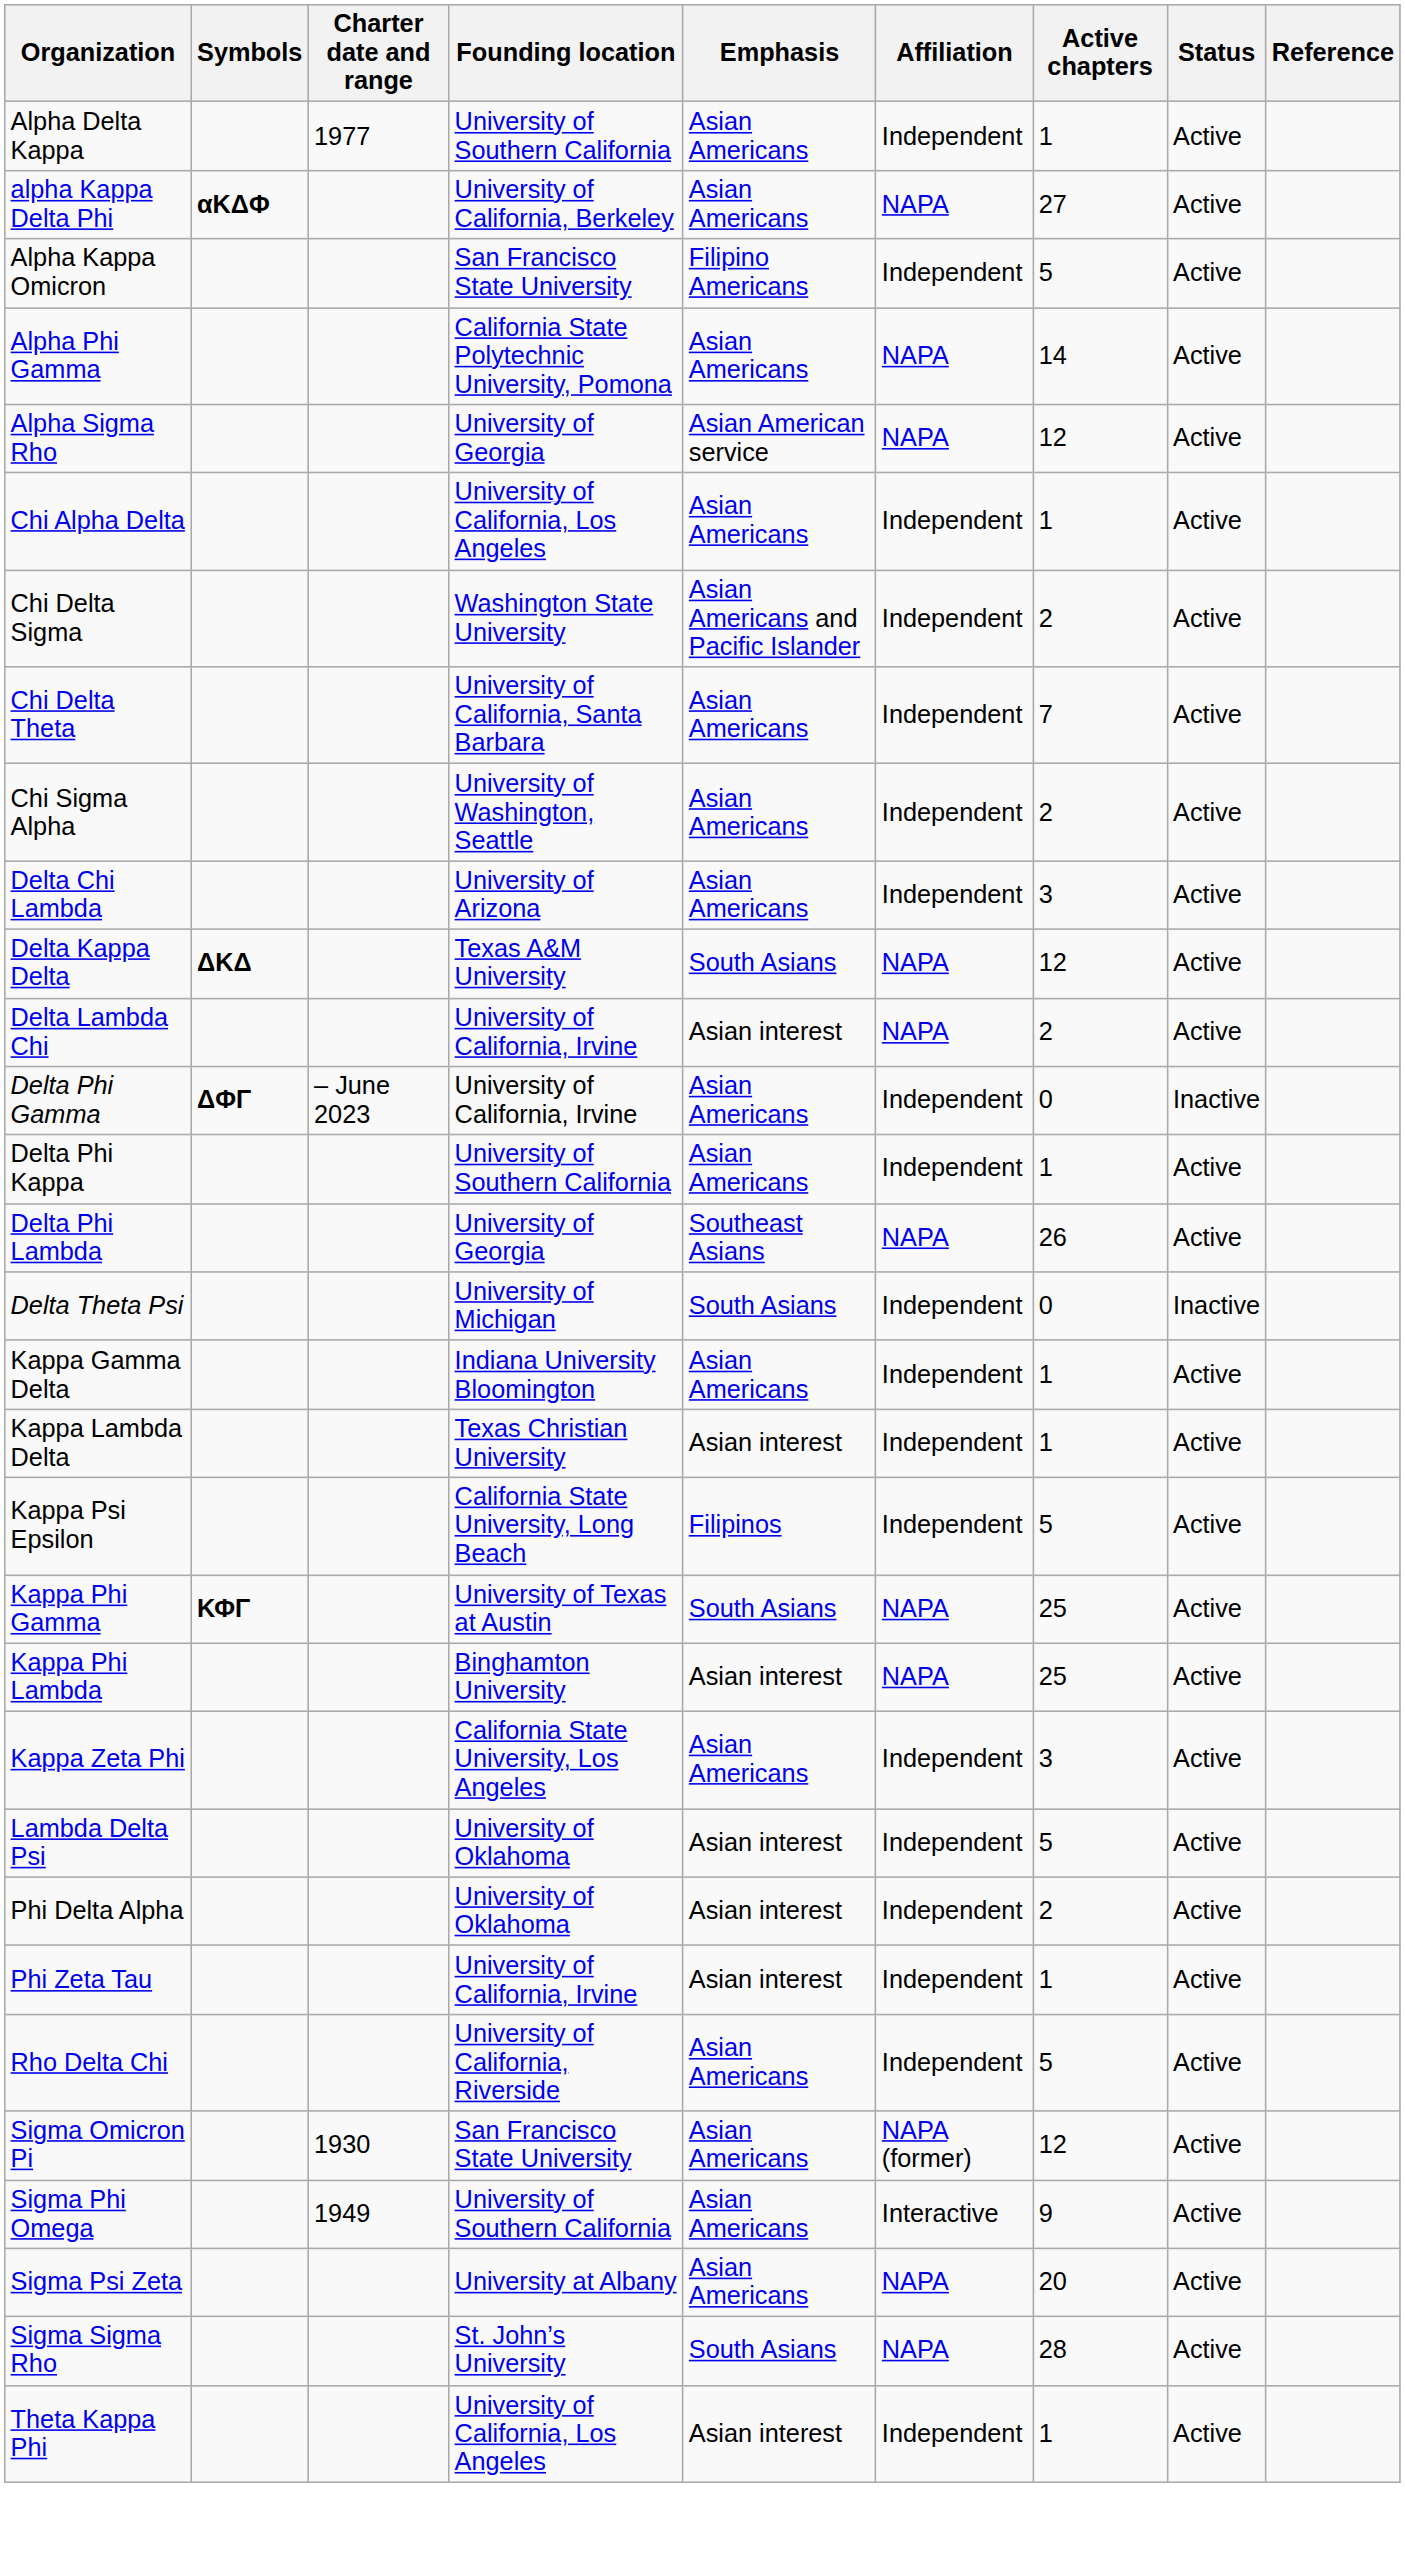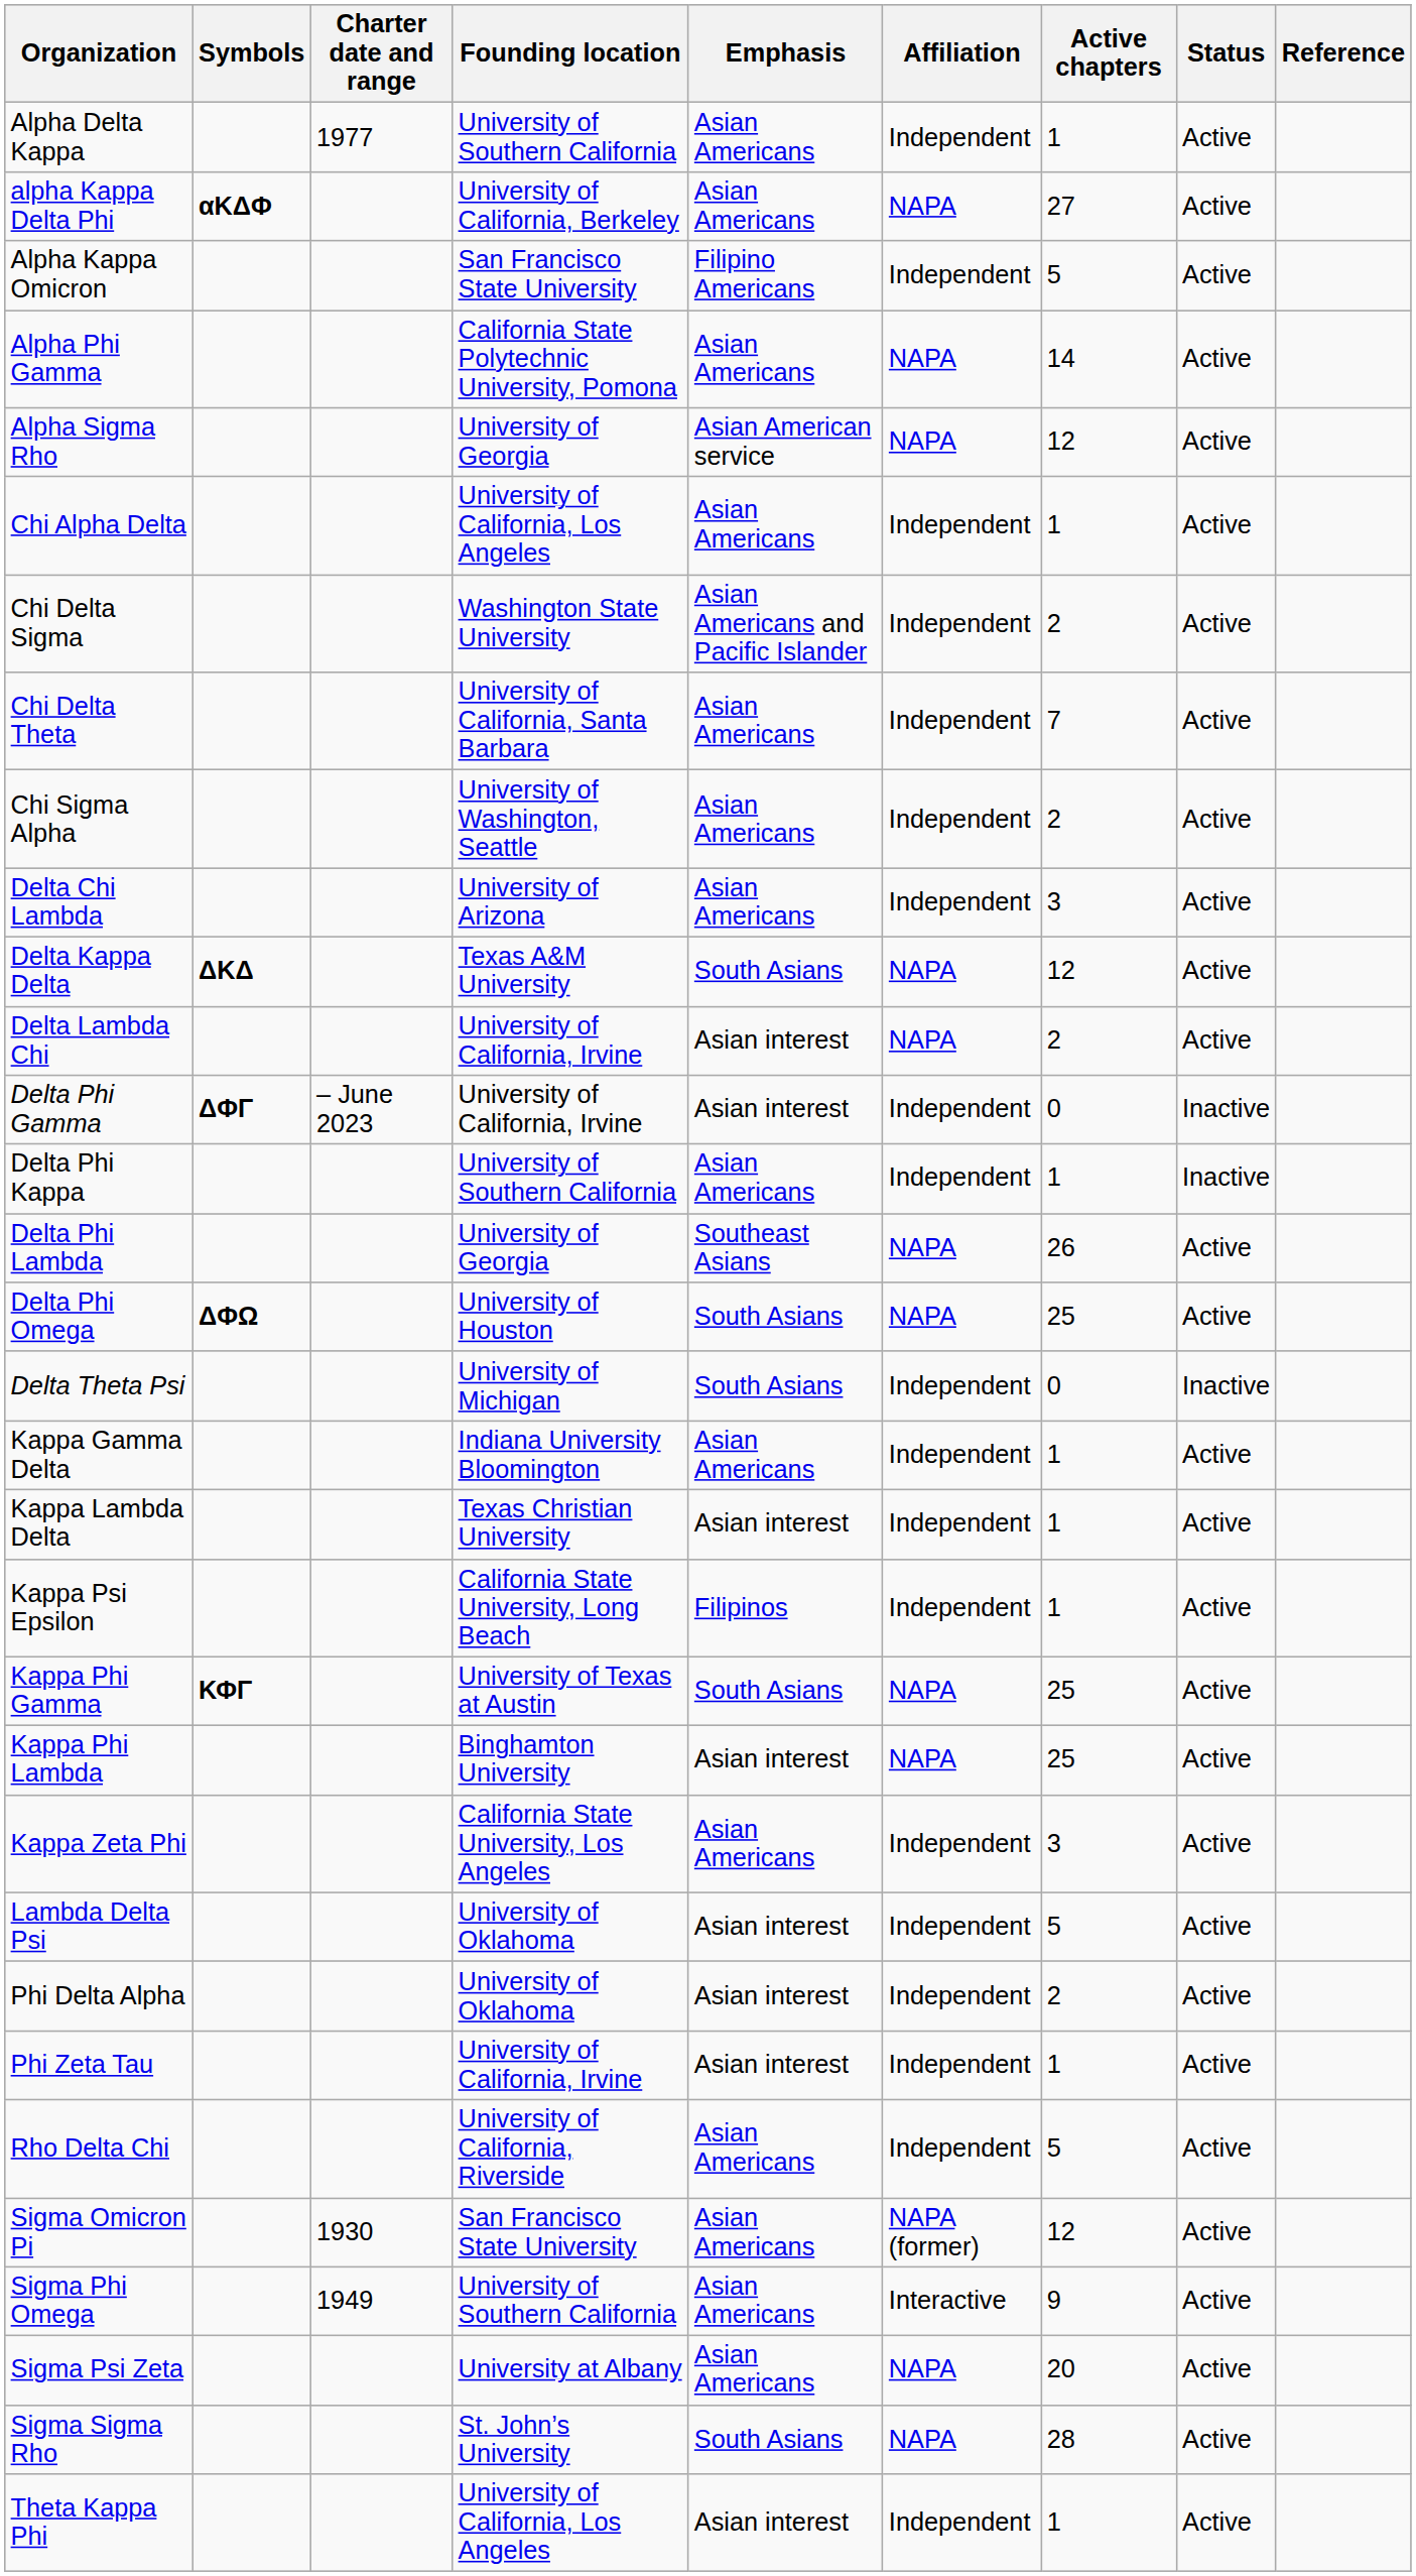 <table class="wikitable sortable" width="100%">
 <tr>
 <th>Organization</th>
 <th>Symbols</th>
 <th>Charter date and range</th>
 <th>Founding location</th>
 <th>Emphasis</th>
 <th>Affiliation</th>
 <th>Active chapters</th>
 <th>Status</th>
 <th>Reference</th>
 </tr>
 <tr>
 <td>Alpha Delta Kappa</td>
 <td><strong></strong></td>
 <td>1977</td>
 <td><a href='#'>University of Southern California</a></td>
 <td><a href='#'>Asian Americans</a></td>
 <td>Independent</td>
 <td>1</td>
 <td>Active</td>
 <td></td>
 </tr>
 <tr>
 <td><a href='#'>alpha Kappa Delta Phi</a></td>
 <td><strong>αΚΔΦ</strong></td>
 <td></td>
 <td><a href='#'>University of California, Berkeley</a></td>
 <td><a href='#'>Asian Americans</a></td>
 <td><a href='#'>NAPA</a></td>
 <td>27</td>
 <td>Active</td>
 <td></td>
 </tr>
 <tr>
 <td>Alpha Kappa Omicron</td>
 <td><strong></strong></td>
 <td></td>
 <td><a href='#'>San Francisco State University</a></td>
 <td><a href='#'>Filipino Americans</a></td>
 <td>Independent</td>
 <td>5</td>
 <td>Active</td>
 <td></td>
 </tr>
 <tr>
 <td><a href='#'>Alpha Phi Gamma</a></td>
 <td><strong></strong></td>
 <td></td>
 <td><a href='#'>California State Polytechnic University, Pomona</a></td>
 <td><a href='#'>Asian Americans</a></td>
 <td><a href='#'>NAPA</a></td>
 <td>14</td>
 <td>Active</td>
 <td></td>
 </tr>
 <tr>
 <td><a href='#'>Alpha Sigma Rho</a></td>
 <td><strong></strong></td>
 <td></td>
 <td><a href='#'>University of Georgia</a></td>
 <td><a href='#'>Asian American</a> service</td>
 <td><a href='#'>NAPA</a></td>
 <td>12</td>
 <td>Active</td>
 <td></td>
 </tr>
 <tr>
 <td><a href='#'>Chi Alpha Delta</a></td>
 <td><strong></strong></td>
 <td></td>
 <td><a href='#'>University of California, Los Angeles</a></td>
 <td><a href='#'>Asian Americans</a></td>
 <td>Independent</td>
 <td>1</td>
 <td>Active</td>
 <td></td>
 </tr>
 <tr>
 <td>Chi Delta Sigma</td>
 <td><strong></strong></td>
 <td></td>
 <td><a href='#'>Washington State University</a></td>
 <td><a href='#'>Asian Americans</a> and <a href='#'>Pacific Islander</a></td>
 <td>Independent</td>
 <td>2</td>
 <td>Active</td>
 <td></td>
 </tr>
 <tr>
 <td><a href='#'>Chi Delta Theta</a></td>
 <td><strong></strong></td>
 <td></td>
 <td><a href='#'>University of California, Santa Barbara</a></td>
 <td><a href='#'>Asian Americans</a></td>
 <td>Independent</td>
 <td>7</td>
 <td>Active</td>
 <td></td>
 </tr>
 <tr>
 <td>Chi Sigma Alpha</td>
 <td><strong></strong></td>
 <td></td>
 <td><a href='#'>University of Washington, Seattle</a></td>
 <td><a href='#'>Asian Americans</a></td>
 <td>Independent</td>
 <td>2</td>
 <td>Active</td>
 <td></td>
 </tr>
 <tr>
 <td><a href='#'>Delta Chi Lambda</a></td>
 <td><strong></strong></td>
 <td></td>
 <td><a href='#'>University of Arizona</a></td>
 <td><a href='#'>Asian Americans</a></td>
 <td>Independent</td>
 <td>3</td>
 <td>Active</td>
 <td></td>
 </tr>
 <tr>
 <td><a href='#'>Delta Kappa Delta</a></td>
 <td><strong>ΔΚΔ</strong></td>
 <td></td>
 <td><a href='#'>Texas A&M University</a></td>
 <td><a href='#'>South Asians</a></td>
 <td><a href='#'>NAPA</a></td>
 <td>12</td>
 <td>Active</td>
 <td></td>
 </tr>
 <tr>
 <td><a href='#'>Delta Lambda Chi</a></td>
 <td><strong></strong></td>
 <td></td>
 <td><a href='#'>University of California, Irvine</a></td>
 <td>Asian interest</td>
 <td><a href='#'>NAPA</a></td>
 <td>2</td>
 <td>Active</td>
 <td></td>
 </tr>
 <tr>
 <td><em>Delta Phi Gamma</em></td>
 <td><strong>ΔΦΓ</strong></td>
 <td> – June 2023</td>
 <td>University of California, Irvine</td>
-<td><a href='#'>Asian Americans</a></td>
+<td>Asian interest</td>
 <td>Independent</td>
 <td>0</td>
 <td>Inactive</td>
 <td></td>
 </tr>
 <tr>
 <td>Delta Phi Kappa</td>
 <td><strong></strong></td>
 <td></td>
 <td><a href='#'>University of Southern California</a></td>
 <td><a href='#'>Asian Americans</a></td>
 <td>Independent</td>
 <td>1</td>
-<td>Active</td>
+<td>Inactive</td>
 <td></td>
 </tr>
 <tr>
 <td><a href='#'>Delta Phi Lambda</a></td>
 <td><strong></strong></td>
 <td></td>
 <td><a href='#'>University of Georgia</a></td>
 <td><a href='#'>Southeast Asians</a></td>
 <td><a href='#'>NAPA</a></td>
 <td>26</td>
+<td>Active</td>
+<td></td>
+</tr>
+<tr>
+<td><a href='#'>Delta Phi Omega</a></td>
+<td><strong>ΔΦΩ</strong></td>
+<td></td>
+<td><a href='#'>University of Houston</a></td>
+<td><a href='#'>South Asians</a></td>
+<td><a href='#'>NAPA</a></td>
+<td>25</td>
 <td>Active</td>
 <td></td>
 </tr>
 <tr>
 <td><em>Delta Theta Psi</em></td>
 <td><strong></strong></td>
 <td></td>
 <td><a href='#'>University of Michigan</a></td>
 <td><a href='#'>South Asians</a></td>
 <td>Independent</td>
 <td>0</td>
 <td>Inactive</td>
 <td></td>
 </tr>
 <tr>
 <td>Kappa Gamma Delta</td>
 <td><strong></strong></td>
 <td></td>
 <td><a href='#'>Indiana University Bloomington</a></td>
 <td><a href='#'>Asian Americans</a></td>
 <td>Independent</td>
 <td>1</td>
 <td>Active</td>
 <td></td>
 </tr>
 <tr>
 <td>Kappa Lambda Delta</td>
 <td><strong></strong></td>
 <td></td>
 <td><a href='#'>Texas Christian University</a></td>
 <td>Asian interest</td>
 <td>Independent</td>
 <td>1</td>
 <td>Active</td>
 <td></td>
 </tr>
 <tr>
 <td>Kappa Psi Epsilon</td>
 <td><strong></strong></td>
 <td></td>
 <td><a href='#'>California State University, Long Beach</a></td>
 <td><a href='#'>Filipinos</a></td>
 <td>Independent</td>
-<td>5</td>
+<td>1</td>
 <td>Active</td>
 <td></td>
 </tr>
 <tr>
 <td><a href='#'>Kappa Phi Gamma</a></td>
 <td><strong>ΚΦΓ</strong></td>
 <td></td>
 <td><a href='#'>University of Texas at Austin</a></td>
 <td><a href='#'>South Asians</a></td>
 <td><a href='#'>NAPA</a></td>
 <td>25</td>
 <td>Active</td>
 <td></td>
 </tr>
 <tr>
 <td><a href='#'>Kappa Phi Lambda</a></td>
 <td><strong></strong></td>
 <td></td>
 <td><a href='#'>Binghamton University</a></td>
 <td>Asian interest</td>
 <td><a href='#'>NAPA</a></td>
 <td>25</td>
 <td>Active</td>
 <td></td>
 </tr>
 <tr>
 <td><a href='#'>Kappa Zeta Phi</a></td>
 <td><strong></strong></td>
 <td></td>
 <td><a href='#'>California State University, Los Angeles</a></td>
 <td><a href='#'>Asian Americans</a></td>
 <td>Independent</td>
 <td>3</td>
 <td>Active</td>
 <td></td>
 </tr>
 <tr>
 <td><a href='#'>Lambda Delta Psi</a></td>
 <td><strong></strong></td>
 <td></td>
 <td><a href='#'>University of Oklahoma</a></td>
 <td>Asian interest</td>
 <td>Independent</td>
 <td>5</td>
 <td>Active</td>
 <td></td>
 </tr>
 <tr>
 <td>Phi Delta Alpha</td>
 <td><strong></strong></td>
 <td></td>
 <td><a href='#'>University of Oklahoma</a></td>
 <td>Asian interest</td>
 <td>Independent</td>
 <td>2</td>
 <td>Active</td>
 <td></td>
 </tr>
 <tr>
 <td><a href='#'>Phi Zeta Tau</a></td>
 <td><strong></strong></td>
 <td></td>
 <td><a href='#'>University of California, Irvine</a></td>
 <td>Asian interest</td>
 <td>Independent</td>
 <td>1</td>
 <td>Active</td>
 <td></td>
 </tr>
 <tr>
 <td><a href='#'>Rho Delta Chi</a></td>
 <td><strong></strong></td>
 <td></td>
 <td><a href='#'>University of California, Riverside</a></td>
 <td><a href='#'>Asian Americans</a></td>
 <td>Independent</td>
 <td>5</td>
 <td>Active</td>
 <td></td>
 </tr>
 <tr>
 <td><a href='#'>Sigma Omicron Pi</a></td>
 <td><strong></strong></td>
 <td>1930</td>
 <td><a href='#'>San Francisco State University</a></td>
 <td><a href='#'>Asian Americans</a></td>
 <td><a href='#'>NAPA</a> (former)</td>
 <td>12</td>
 <td>Active</td>
 <td></td>
 </tr>
 <tr>
 <td><a href='#'>Sigma Phi Omega</a></td>
 <td><strong></strong></td>
 <td>1949</td>
 <td><a href='#'>University of Southern California</a></td>
 <td><a href='#'>Asian Americans</a></td>
 <td>Interactive</td>
 <td>9</td>
 <td>Active</td>
 <td></td>
 </tr>
 <tr>
 <td><a href='#'>Sigma Psi Zeta</a></td>
 <td><strong></strong></td>
 <td></td>
 <td><a href='#'>University at Albany</a></td>
 <td><a href='#'>Asian Americans</a></td>
 <td><a href='#'>NAPA</a></td>
 <td>20</td>
 <td>Active</td>
 <td></td>
 </tr>
 <tr>
 <td><a href='#'>Sigma Sigma Rho</a></td>
 <td><strong></strong></td>
 <td></td>
 <td><a href='#'>St. John’s University</a></td>
 <td><a href='#'>South Asians</a></td>
 <td><a href='#'>NAPA</a></td>
 <td>28</td>
 <td>Active</td>
 <td></td>
 </tr>
 <tr>
 <td><a href='#'>Theta Kappa Phi</a></td>
 <td><strong></strong></td>
 <td></td>
 <td><a href='#'>University of California, Los Angeles</a></td>
 <td>Asian interest</td>
 <td>Independent</td>
 <td>1</td>
 <td>Active</td>
 <td></td>
 </tr>
 </table>
